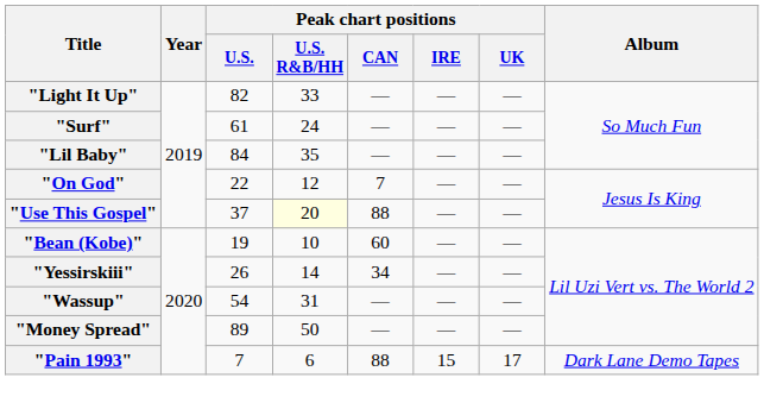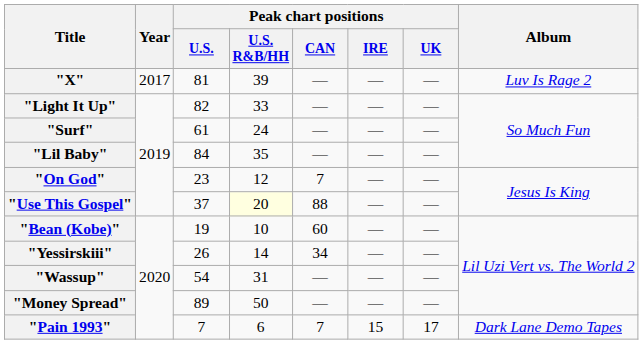 <table class="wikitable plainrowheaders" style="text-align:center;">
 <tr>
 <th rowspan="2">Title</th>
 <th rowspan="2">Year</th>
 <th colspan="5">Peak chart positions</th>
 <th rowspan="2">Album</th>
 </tr>
 <tr>
 <th scope="col" style="width:3.5em;font-size:90%;"><a href='#'>U.S.</a></th>
 <th scope="col" style="width:3.5em;font-size:90%;"><a href='#'>U.S.<br>R&B/HH</a></th>
 <th scope="col" style="width:3.5em;font-size:90%;"><a href='#'>CAN</a></th>
 <th scope="col" style="width:3.5em;font-size:90%;"><a href='#'>IRE</a></th>
 <th scope="col" style="width:3.5em;font-size:90%;"><a href='#'>UK</a></th>
+</tr>
+<tr>
+<th scope="row">"X"<br></th>
+<td>2017</td>
+<td>81</td>
+<td>39</td>
+<td>—</td>
+<td>—</td>
+<td>—</td>
+<td><em><a href='#'>Luv Is Rage 2</a></em></td>
 </tr>
 <tr>
 <th scope="row">"Light It Up"<br></th>
 <td rowspan="5">2019</td>
 <td>82</td>
 <td>33</td>
 <td>—</td>
 <td>—</td>
 <td>—</td>
 <td rowspan="3"><em><a href='#'>So Much Fun</a></em></td>
 </tr>
 <tr>
 <th scope="row">"Surf"<br></th>
 <td>61</td>
 <td>24</td>
 <td>—</td>
 <td>—</td>
 <td>—</td>
 </tr>
 <tr>
 <th scope="row">"Lil Baby"<br></th>
 <td>84</td>
 <td>35</td>
 <td>—</td>
 <td>—</td>
 <td>—</td>
 </tr>
 <tr>
 <th scope="row">"<a href='#'>On God</a>"<br></th>
-<td>22</td>
+<td>23</td>
 <td>12</td>
 <td>7</td>
 <td>—</td>
 <td>—</td>
 <td rowspan="2"><em><a href='#'>Jesus Is King</a></em></td>
 </tr>
 <tr>
 <th scope="row">"<a href='#'>Use This Gospel</a>"<br></th>
 <td>37</td>
 <td style="background: lightyellow;">20</td>
 <td>88</td>
 <td>—</td>
 <td>—</td>
 </tr>
 <tr>
 <th scope="row">"<a href='#'>Bean (Kobe)</a>"<br></th>
 <td rowspan="5">2020</td>
 <td>19</td>
 <td>10</td>
 <td>60</td>
 <td>—</td>
 <td>—</td>
 <td rowspan="4"><em><a href='#'>Lil Uzi Vert vs. The World 2</a></em></td>
 </tr>
 <tr>
 <th scope="row">"Yessirskiii"<br></th>
 <td>26</td>
 <td>14</td>
 <td>34</td>
 <td>—</td>
 <td>—</td>
 </tr>
 <tr>
 <th scope="row">"Wassup"<br></th>
 <td>54</td>
 <td>31</td>
 <td>—</td>
 <td>—</td>
 <td>—</td>
 </tr>
 <tr>
 <th scope="row">"Money Spread"<br></th>
 <td>89</td>
 <td>50</td>
 <td>—</td>
 <td>—</td>
 <td>—</td>
 </tr>
 <tr>
 <th scope="row">"<a href='#'>Pain 1993</a>"<br></th>
 <td>7</td>
 <td>6</td>
-<td>88</td>
+<td>7</td>
 <td>15</td>
 <td>17</td>
 <td><em><a href='#'>Dark Lane Demo Tapes</a></em></td>
 </tr>
 </table>
